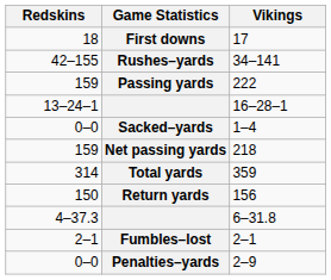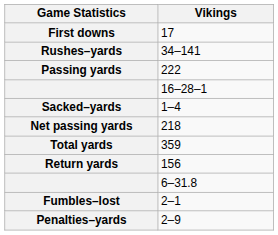 <table class="wikitable" style="margin: 1em auto 1em auto">
 <tr>
-<th style="width:30%;">Redskins</th>
 <th style="width:40%;">Game Statistics</th>
 <th style="width:30%;">Vikings</th>
 </tr>
 <tr>
-<td style="text-align:right;">18</td>
 <th>First downs</th>
 <td>17</td>
 </tr>
 <tr>
-<td style="text-align:right;">42–155</td>
 <th>Rushes–yards</th>
 <td>34–141</td>
 </tr>
 <tr>
-<td style="text-align:right;">159</td>
 <th>Passing yards</th>
 <td>222</td>
 </tr>
 <tr>
-<td style="text-align:right;">13–24–1</td>
 <th></th>
 <td>16–28–1</td>
 </tr>
 <tr>
-<td style="text-align:right;">0–0</td>
 <th>Sacked–yards</th>
 <td>1–4</td>
 </tr>
 <tr>
-<td style="text-align:right;">159</td>
 <th>Net passing yards</th>
 <td>218</td>
 </tr>
 <tr>
-<td style="text-align:right;">314</td>
 <th>Total yards</th>
 <td>359</td>
 </tr>
 <tr>
-<td style="text-align:right;">150</td>
 <th>Return yards</th>
 <td>156</td>
 </tr>
 <tr>
-<td style="text-align:right;">4–37.3</td>
 <th></th>
 <td>6–31.8</td>
 </tr>
 <tr>
-<td style="text-align:right;">2–1</td>
 <th>Fumbles–lost</th>
 <td>2–1</td>
 </tr>
 <tr>
-<td style="text-align:right;">0–0</td>
 <th>Penalties–yards</th>
 <td>2–9</td>
 </tr>
 </table>
